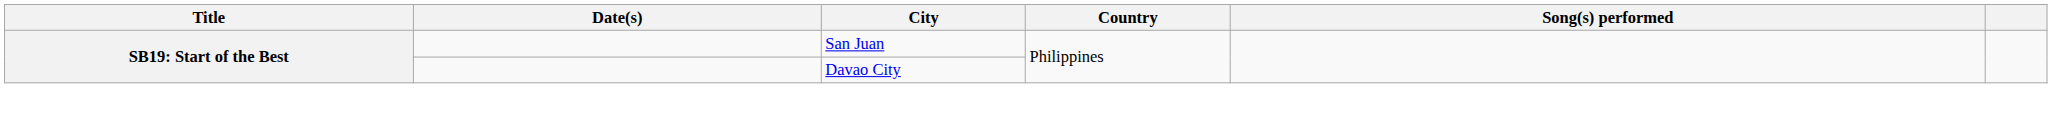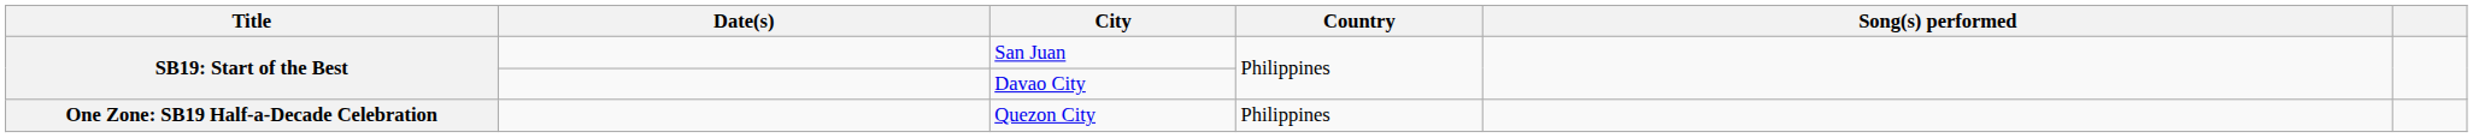 <table class="wikitable sortable plainrowheaders" width=100%>
 <tr>
 <th scope="col" width=20%>Title</th>
 <th scope="col" width=20%>Date(s)</th>
 <th scope="col" width="10%">City</th>
 <th scope="col" width="10%">Country</th>
 <th scope="col" width="37%">Song(s) performed</th>
 <th scope="col" width="3%" class="unsortable"></th>
 </tr>
 <tr>
 <th scope="rowgroup" rowspan="2">SB19: Start of the Best</th>
 <td></td>
 <td><a href='#'>San Juan</a></td>
 <td rowspan="2">Philippines</td>
 <td rowspan="2"></td>
 <td style="text-align:center;" rowspan="2"></td>
 </tr>
 <tr>
 <td></td>
 <td><a href='#'>Davao City</a></td>
 </tr>
+<tr>
+<th scope="row">One Zone: SB19 Half-a-Decade Celebration</th>
+<td></td>
+<td><a href='#'>Quezon City</a></td>
+<td>Philippines</td>
+<td></td>
+<td style="text-align:center;"></td>
+</tr>
 </table>
